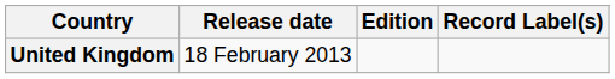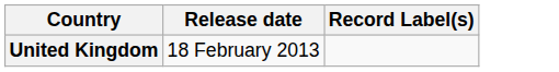 <table class="wikitable plainrowheaders">
 <tr>
 <th scope="col">Country</th>
 <th>Release date</th>
-<th>Edition</th>
 <th>Record Label(s)</th>
 </tr>
 <tr>
 <th scope="row">United Kingdom</th>
 <td>18 February 2013</td>
 <td></td>
-<td></td>
 </tr>
 </table>
